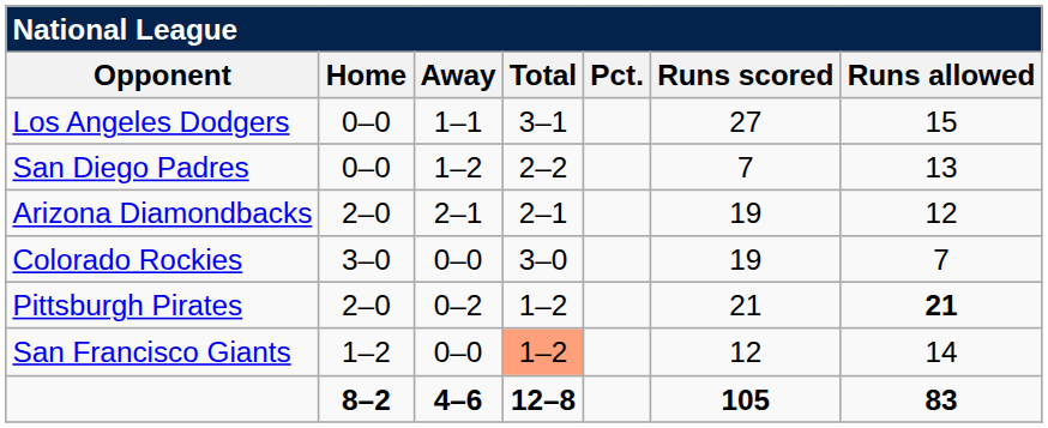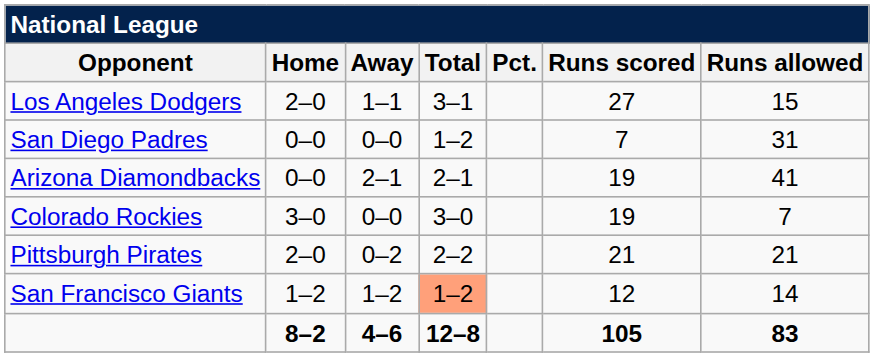 <table class="wikitable" style="font-size: 95%; text-align: center">
 <tr>
 <td colspan="7" style="text-align:left; background:#03224c;color:#fff"><strong>National League</strong></td>
 </tr>
 <tr>
 <th>Opponent</th>
 <th>Home</th>
 <th>Away</th>
 <th>Total</th>
 <th>Pct.</th>
 <th>Runs scored</th>
 <th>Runs allowed</th>
 </tr>
 <tr>
 <td style="text-align:left"><a href='#'>Los Angeles Dodgers</a></td>
-<td>0–0</td>
+<td>2–0</td>
 <td>1–1</td>
 <td>3–1</td>
 <td></td>
 <td>27</td>
 <td>15</td>
 </tr>
 <tr>
 <td style="text-align:left"><a href='#'>San Diego Padres</a></td>
 <td>0–0</td>
+<td>0–0</td>
 <td>1–2</td>
-<td>2–2</td>
 <td></td>
 <td>7</td>
-<td>13</td>
+<td>31</td>
 </tr>
 <tr>
 <td style="text-align:left"><a href='#'>Arizona Diamondbacks</a></td>
-<td>2–0</td>
+<td>0–0</td>
 <td>2–1</td>
 <td>2–1</td>
 <td></td>
 <td>19</td>
-<td>12</td>
+<td>41</td>
 </tr>
 <tr>
 <td style="text-align:left"><a href='#'>Colorado Rockies</a></td>
 <td>3–0</td>
 <td>0–0</td>
 <td>3–0</td>
 <td></td>
 <td>19</td>
 <td>7</td>
 </tr>
 <tr>
 <td style="text-align:left"><a href='#'>Pittsburgh Pirates</a></td>
 <td>2–0</td>
 <td>0–2</td>
-<td>1–2</td>
+<td>2–2</td>
 <td></td>
 <td>21</td>
-<td><strong>21</strong></td>
+<td>21</td>
 </tr>
 <tr>
 <td style="text-align:left"><a href='#'>San Francisco Giants</a></td>
 <td>1–2</td>
-<td>0–0</td>
+<td>1–2</td>
 <td style="background: lightsalmon;">1–2</td>
 <td></td>
 <td>12</td>
 <td>14</td>
 </tr>
 <tr style="font-weight:bold">
 <td></td>
 <td>8–2</td>
 <td>4–6</td>
 <td>12–8</td>
 <td></td>
 <td>105</td>
 <td>83</td>
 </tr>
 </table>
